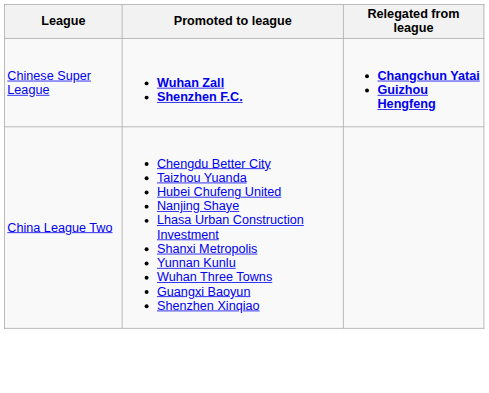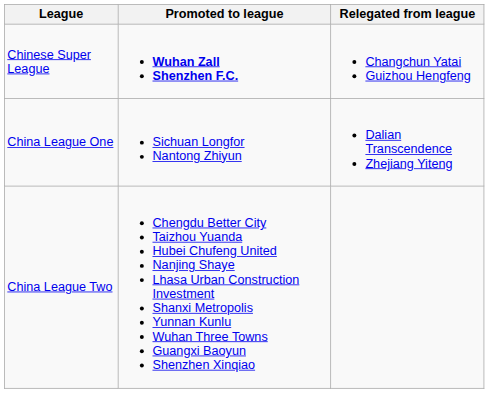 <table class="wikitable">
 <tr>
 <th>League</th>
 <th>Promoted to league</th>
 <th>Relegated from league</th>
 </tr>
 <tr>
 <td><a href='#'>Chinese Super League</a></td>
 <td><strong><br><ul><li><a href='#'>Wuhan Zall</a></li><li><a href='#'>Shenzhen F.C.</a></li></ul></strong></td>
-<td><strong><br><ul><li><a href='#'>Changchun Yatai</a></li><li><a href='#'>Guizhou Hengfeng</a></li></ul></strong></td>
+<td><br><ul><li><a href='#'>Changchun Yatai</a></li><li><a href='#'>Guizhou Hengfeng</a></li></ul></td>
+</tr>
+<tr>
+<td><a href='#'>China League One</a></td>
+<td><br><ul><li><a href='#'>Sichuan Longfor</a></li><li><a href='#'>Nantong Zhiyun</a></li></ul></td>
+<td><br><ul><li><a href='#'>Dalian Transcendence</a></li><li><a href='#'>Zhejiang Yiteng</a></li></ul></td>
 </tr>
 <tr>
 <td><a href='#'>China League Two</a></td>
 <td><br><ul><li><a href='#'>Chengdu Better City</a></li><li><a href='#'>Taizhou Yuanda</a></li><li><a href='#'>Hubei Chufeng United</a></li><li><a href='#'>Nanjing Shaye</a></li><li><a href='#'>Lhasa Urban Construction Investment</a></li><li><a href='#'>Shanxi Metropolis</a></li><li><a href='#'>Yunnan Kunlu</a></li><li><a href='#'>Wuhan Three Towns</a></li><li><a href='#'>Guangxi Baoyun</a></li><li><a href='#'>Shenzhen Xinqiao</a></li></ul></td>
 <td></td>
 </tr>
 </table>
